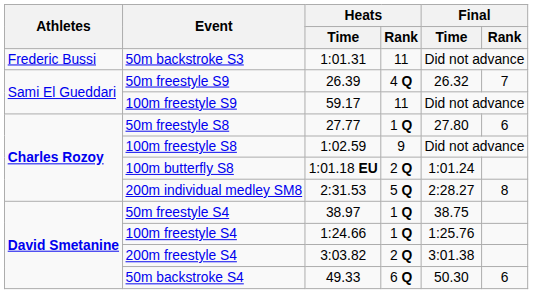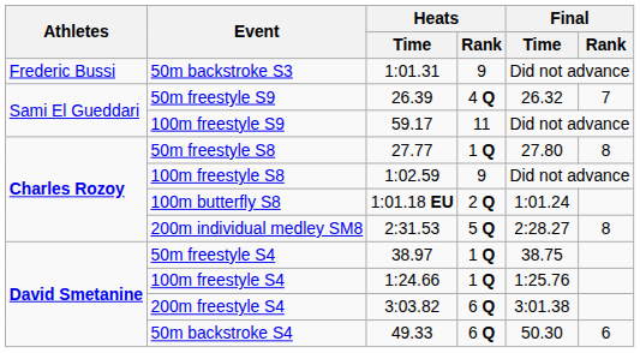 <table class=wikitable style="font-size:90%">
 <tr>
 <th rowspan="2">Athletes</th>
 <th rowspan="2">Event</th>
 <th colspan="2">Heats</th>
 <th colspan="2">Final</th>
 </tr>
 <tr>
 <th>Time</th>
 <th>Rank</th>
 <th>Time</th>
 <th>Rank</th>
 </tr>
 <tr>
 <td align=left><a href='#'>Frederic Bussi</a></td>
 <td align=left><a href='#'>50m backstroke S3</a></td>
 <td align=center>1:01.31</td>
-<td align=center>11</td>
+<td align=center>9</td>
 <td align=center colspan=2>Did not advance</td>
 </tr>
 <tr>
 <td align=left rowspan=2><a href='#'>Sami El Gueddari</a></td>
 <td align=left><a href='#'>50m freestyle S9</a></td>
 <td align=center>26.39</td>
 <td align=center>4 <strong>Q</strong></td>
 <td align=center>26.32</td>
 <td align=center>7</td>
 </tr>
 <tr>
 <td align=left><a href='#'>100m freestyle S9</a></td>
 <td align=center>59.17</td>
 <td align=center>11</td>
 <td align=center colspan=2>Did not advance</td>
 </tr>
 <tr>
 <td align=left rowspan=4><strong><a href='#'>Charles Rozoy</a></strong></td>
 <td align=left><a href='#'>50m freestyle S8</a></td>
 <td align=center>27.77</td>
 <td align=center>1 <strong>Q</strong></td>
 <td align=center>27.80</td>
-<td align=center>6</td>
+<td align=center>8</td>
 </tr>
 <tr>
 <td align=left><a href='#'>100m freestyle S8</a></td>
 <td align=center>1:02.59</td>
 <td align=center>9</td>
 <td align=center colspan=2>Did not advance</td>
 </tr>
 <tr>
 <td align=left><a href='#'>100m butterfly S8</a></td>
 <td align=center>1:01.18 <strong>EU</strong></td>
 <td align=center>2 <strong>Q</strong></td>
 <td align=center>1:01.24</td>
 <td align=center></td>
 </tr>
 <tr>
 <td align=left><a href='#'>200m individual medley SM8</a></td>
 <td align=center>2:31.53</td>
 <td align=center>5 <strong>Q</strong></td>
 <td align=center>2:28.27</td>
 <td align=center>8</td>
 </tr>
 <tr>
 <td align=left rowspan=4><strong><a href='#'>David Smetanine</a></strong></td>
 <td align=left><a href='#'>50m freestyle S4</a></td>
 <td align=center>38.97</td>
 <td align=center>1 <strong>Q</strong></td>
 <td align=center>38.75</td>
 <td align=center></td>
 </tr>
 <tr>
 <td align=left><a href='#'>100m freestyle S4</a></td>
 <td align=center>1:24.66</td>
 <td align=center>1 <strong>Q</strong></td>
 <td align=center>1:25.76</td>
 <td align=center></td>
 </tr>
 <tr>
 <td align=left><a href='#'>200m freestyle S4</a></td>
 <td align=center>3:03.82</td>
-<td align=center>2 <strong>Q</strong></td>
+<td align=center>6 <strong>Q</strong></td>
 <td align=center>3:01.38</td>
 <td align=center></td>
 </tr>
 <tr>
 <td align=left><a href='#'>50m backstroke S4</a></td>
 <td align=center>49.33</td>
 <td align=center>6 <strong>Q</strong></td>
 <td align=center>50.30</td>
 <td align=center>6</td>
 </tr>
 </table>
